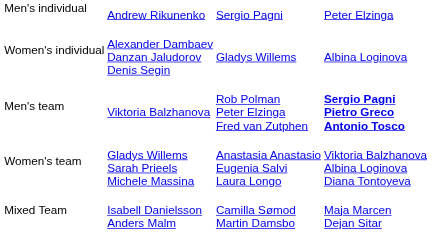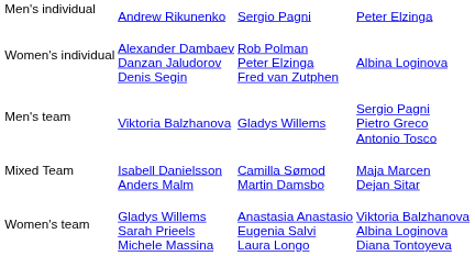 <table>
 <tr>
 <td>Men's individual</td>
 <td> <br> <a href='#'>Andrew Rikunenko</a></td>
 <td> <br> <a href='#'>Sergio Pagni</a></td>
 <td> <br> <a href='#'>Peter Elzinga</a></td>
 </tr>
 <tr>
 <td>Women's individual</td>
 <td> <br> <a href='#'>Alexander Dambaev</a> <br> <a href='#'>Danzan Jaludorov</a> <br> <a href='#'>Denis Segin</a></td>
-<td> <br> <a href='#'>Gladys Willems</a></td>
+<td> <br> <a href='#'>Rob Polman</a> <br> <a href='#'>Peter Elzinga</a> <br> <a href='#'>Fred van Zutphen</a></td>
 <td> <br> <a href='#'>Albina Loginova</a></td>
 </tr>
 <tr>
 <td>Men's team</td>
 <td> <br> <a href='#'>Viktoria Balzhanova</a></td>
-<td> <br> <a href='#'>Rob Polman</a> <br> <a href='#'>Peter Elzinga</a> <br> <a href='#'>Fred van Zutphen</a></td>
-<td><strong> <br> <a href='#'>Sergio Pagni</a> <br> <a href='#'>Pietro Greco</a> <br> <a href='#'>Antonio Tosco</a></strong></td>
+<td> <br> <a href='#'>Gladys Willems</a></td>
+<td> <br> <a href='#'>Sergio Pagni</a> <br> <a href='#'>Pietro Greco</a> <br> <a href='#'>Antonio Tosco</a></td>
+</tr>
+<tr>
+<td>Mixed Team</td>
+<td> <br> <a href='#'>Isabell Danielsson</a> <br> <a href='#'>Anders Malm</a></td>
+<td> <br> <a href='#'>Camilla Sømod</a> <br> <a href='#'>Martin Damsbo</a></td>
+<td> <br> <a href='#'>Maja Marcen</a> <br> <a href='#'>Dejan Sitar</a></td>
 </tr>
 <tr>
 <td>Women's team</td>
 <td> <br> <a href='#'>Gladys Willems</a> <br> <a href='#'>Sarah Prieels</a> <br> <a href='#'>Michele Massina</a></td>
 <td> <br> <a href='#'>Anastasia Anastasio</a> <br> <a href='#'>Eugenia Salvi</a> <br> <a href='#'>Laura Longo</a></td>
 <td> <br> <a href='#'>Viktoria Balzhanova</a> <br> <a href='#'>Albina Loginova</a> <br> <a href='#'>Diana Tontoyeva</a></td>
 </tr>
-<tr>
-<td>Mixed Team</td>
-<td> <br> <a href='#'>Isabell Danielsson</a> <br> <a href='#'>Anders Malm</a></td>
-<td> <br> <a href='#'>Camilla Sømod</a> <br> <a href='#'>Martin Damsbo</a></td>
-<td> <br> <a href='#'>Maja Marcen</a> <br> <a href='#'>Dejan Sitar</a></td>
-</tr>
 </table>
